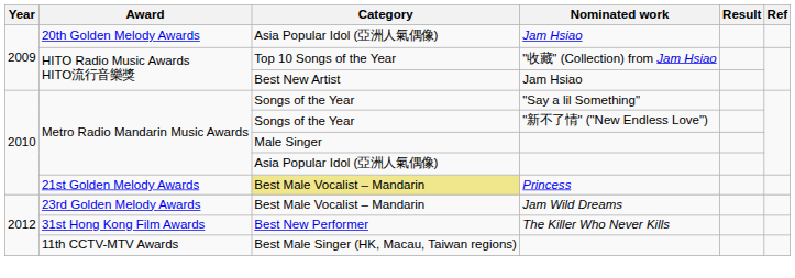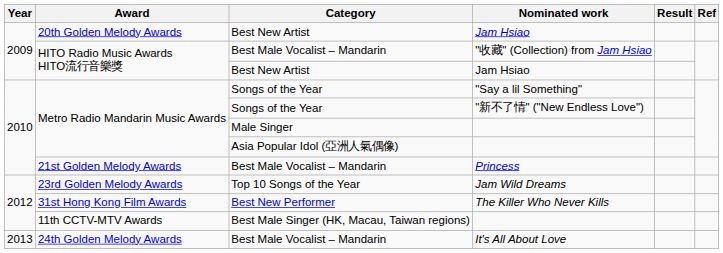 <table class="wikitable sortable">
 <tr>
 <th>Year</th>
 <th>Award</th>
 <th>Category</th>
 <th>Nominated work</th>
 <th>Result</th>
 <th>Ref</th>
 </tr>
 <tr>
 <td rowspan="3">2009</td>
 <td><a href='#'>20th Golden Melody Awards</a></td>
-<td>Asia Popular Idol (亞洲人氣偶像)</td>
+<td>Best New Artist</td>
 <td><em><a href='#'>Jam Hsiao</a></em></td>
 <td></td>
 <td align="center"></td>
 </tr>
 <tr>
 <td rowspan="2">HITO Radio Music Awards<br>HITO流行音樂獎</td>
-<td>Top 10 Songs of the Year</td>
+<td>Best Male Vocalist – Mandarin</td>
 <td>"收藏" (Collection) from <em><a href='#'>Jam Hsiao</a></em></td>
 <td></td>
 <td rowspan="2" align="center"></td>
 </tr>
 <tr>
 <td>Best New Artist</td>
 <td>Jam Hsiao</td>
 <td></td>
 </tr>
 <tr>
 <td rowspan="5">2010</td>
 <td rowspan="4">Metro Radio Mandarin Music Awards</td>
 <td>Songs of the Year</td>
 <td>"Say a lil Something"</td>
 <td></td>
 <td rowspan="4" align="center"></td>
 </tr>
 <tr>
 <td>Songs of the Year</td>
 <td>"新不了情" ("New Endless Love")</td>
 <td></td>
 </tr>
 <tr>
 <td>Male Singer</td>
 <td></td>
 <td></td>
 </tr>
 <tr>
 <td>Asia Popular Idol (亞洲人氣偶像)</td>
 <td></td>
 <td></td>
 </tr>
 <tr>
 <td><a href='#'>21st Golden Melody Awards</a></td>
-<td style="background: khaki;">Best Male Vocalist – Mandarin</td>
+<td>Best Male Vocalist – Mandarin</td>
 <td><em><a href='#'>Princess</a></em></td>
 <td></td>
 <td></td>
 </tr>
 <tr>
 <td rowspan="3">2012</td>
 <td><a href='#'>23rd Golden Melody Awards</a></td>
-<td>Best Male Vocalist – Mandarin</td>
+<td>Top 10 Songs of the Year</td>
 <td><em>Jam Wild Dreams</em></td>
 <td></td>
 <td></td>
 </tr>
 <tr>
 <td><a href='#'>31st Hong Kong Film Awards</a></td>
 <td><a href='#'>Best New Performer</a></td>
 <td><em>The Killer Who Never Kills</em></td>
 <td></td>
 <td></td>
 </tr>
 <tr>
 <td>11th CCTV-MTV Awards</td>
 <td>Best Male Singer (HK, Macau, Taiwan regions)</td>
 <td></td>
 <td></td>
 <td></td>
 </tr>
+<tr>
+<td>2013</td>
+<td><a href='#'>24th Golden Melody Awards</a></td>
+<td>Best Male Vocalist – Mandarin</td>
+<td><em>It's All About Love</em></td>
+<td></td>
+<td></td>
+</tr>
 </table>
